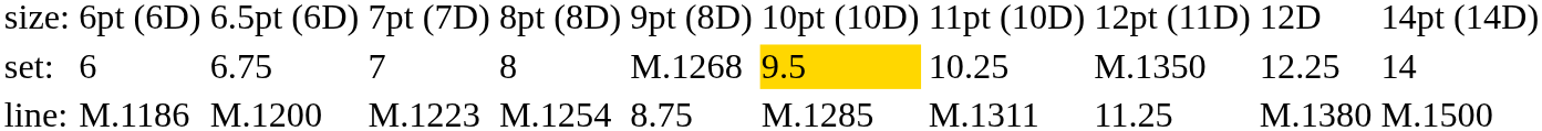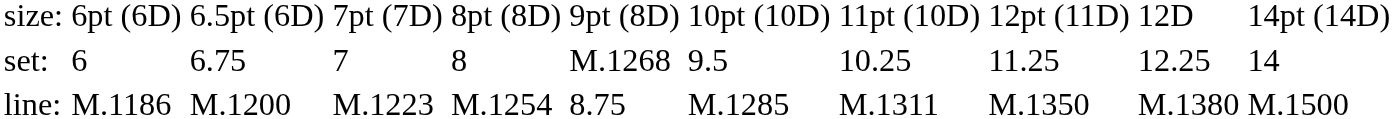 <table style="margin-left:40px;">
 <tr>
 <td>size:</td>
 <td>6pt (6D)</td>
 <td>6.5pt (6D)</td>
 <td>7pt (7D)</td>
 <td>8pt (8D)</td>
 <td>9pt (8D)</td>
 <td>10pt (10D)</td>
 <td>11pt (10D)</td>
 <td>12pt (11D)</td>
 <td>12D</td>
 <td>14pt (14D)</td>
 </tr>
 <tr>
 <td>set:</td>
 <td>6</td>
 <td>6.75</td>
 <td>7</td>
 <td>8</td>
 <td>M.1268</td>
-<td style="background: gold;">9.5</td>
+<td>9.5</td>
 <td>10.25</td>
-<td>M.1350</td>
+<td>11.25</td>
 <td>12.25</td>
 <td>14</td>
 </tr>
 <tr>
 <td>line:</td>
 <td>M.1186</td>
 <td>M.1200</td>
 <td>M.1223</td>
 <td>M.1254</td>
 <td>8.75</td>
 <td>M.1285</td>
 <td>M.1311</td>
-<td>11.25</td>
+<td>M.1350</td>
 <td>M.1380</td>
 <td>M.1500</td>
 </tr>
 </table>
